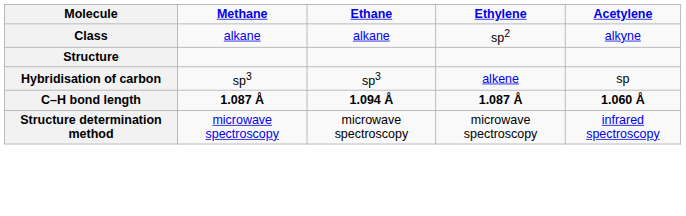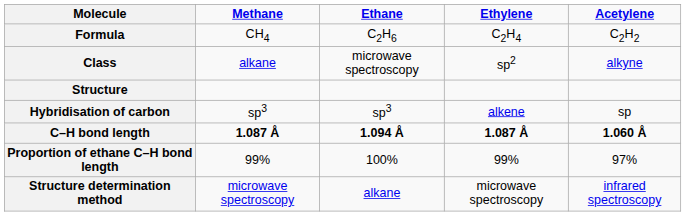 <table class="wikitable" style="text-align:center;">
 <tr>
 <th>Molecule</th>
 <td><strong><a href='#'>Methane</a></strong></td>
 <td><strong><a href='#'>Ethane</a></strong></td>
 <td><strong><a href='#'>Ethylene</a></strong></td>
 <td><strong><a href='#'>Acetylene</a></strong></td>
 </tr>
 <tr>
+<th>Formula</th>
+<td>CH<sub>4</sub></td>
+<td>C<sub>2</sub>H<sub>6</sub></td>
+<td>C<sub>2</sub>H<sub>4</sub></td>
+<td>C<sub>2</sub>H<sub>2</sub></td>
+</tr>
+<tr>
 <th>Class</th>
 <td><a href='#'>alkane</a></td>
-<td><a href='#'>alkane</a></td>
+<td>microwave spectroscopy</td>
 <td>sp<sup>2</sup></td>
 <td><a href='#'>alkyne</a></td>
 </tr>
 <tr>
 <th>Structure</th>
 <td></td>
 <td></td>
 <td></td>
 <td></td>
 </tr>
 <tr>
 <th>Hybridisation of carbon</th>
 <td>sp<sup>3</sup></td>
 <td>sp<sup>3</sup></td>
 <td><a href='#'>alkene</a></td>
 <td>sp</td>
 </tr>
 <tr>
 <th>C–H bond length</th>
 <td><strong>1.087 Å</strong></td>
 <td><strong>1.094 Å</strong></td>
 <td><strong>1.087 Å</strong></td>
 <td><strong>1.060 Å</strong></td>
 </tr>
 <tr>
+<th>Proportion of ethane C–H bond length</th>
+<td>99%</td>
+<td>100%</td>
+<td>99%</td>
+<td>97%</td>
+</tr>
+<tr>
 <th>Structure determination method</th>
 <td><a href='#'>microwave spectroscopy</a></td>
-<td>microwave spectroscopy</td>
+<td><a href='#'>alkane</a></td>
 <td>microwave spectroscopy</td>
 <td><a href='#'>infrared spectroscopy</a></td>
 </tr>
 </table>
